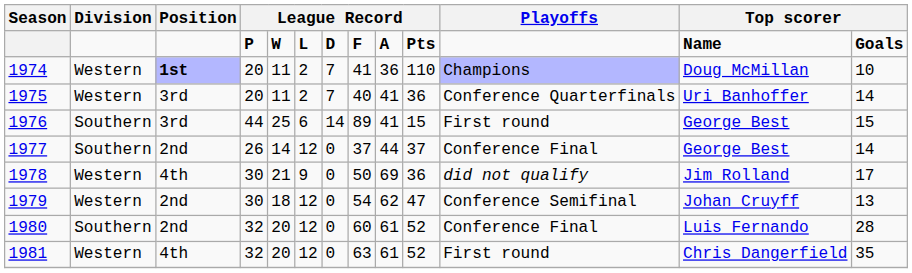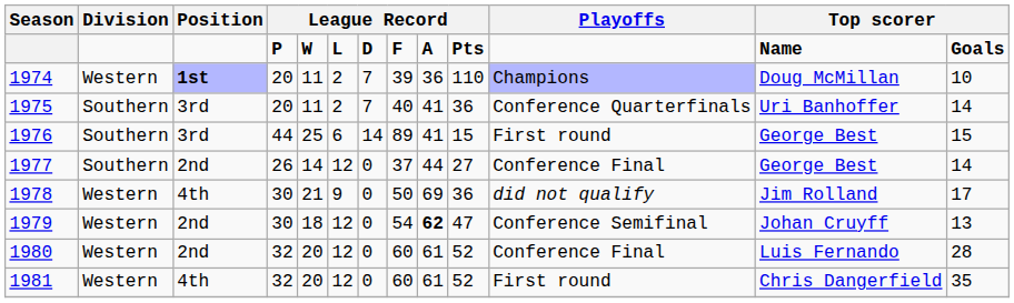 <table class="wikitable">
 <tr>
 <th>Season</th>
 <th>Division</th>
 <th>Position</th>
 <th colspan=7>League Record</th>
 <th><a href='#'>Playoffs</a></th>
 <th colspan=2>Top scorer</th>
 </tr>
 <tr>
 <th></th>
 <td></td>
 <td></td>
 <td><strong>P</strong></td>
 <td><strong>W</strong></td>
 <td><strong>L</strong></td>
 <td><strong>D</strong></td>
 <td><strong>F</strong></td>
 <td><strong>A</strong></td>
 <td><strong>Pts</strong></td>
 <td></td>
 <td><strong>Name</strong></td>
 <td><strong>Goals</strong></td>
 </tr>
 <tr>
 <td><a href='#'>1974</a></td>
 <td>Western</td>
 <td bgcolor="#B3B7FF"><strong>1st</strong></td>
 <td>20</td>
 <td>11</td>
 <td>2</td>
 <td>7</td>
-<td>41</td>
+<td>39</td>
 <td>36</td>
 <td>110</td>
 <td bgcolor="#B3B7FF">Champions</td>
 <td><a href='#'>Doug McMillan</a></td>
 <td>10</td>
 </tr>
 <tr>
 <td><a href='#'>1975</a></td>
-<td>Western</td>
+<td>Southern</td>
 <td>3rd</td>
 <td>20</td>
 <td>11</td>
 <td>2</td>
 <td>7</td>
 <td>40</td>
 <td>41</td>
 <td>36</td>
 <td>Conference Quarterfinals</td>
 <td><a href='#'>Uri Banhoffer</a></td>
 <td>14</td>
 </tr>
 <tr>
 <td><a href='#'>1976</a></td>
 <td>Southern</td>
 <td>3rd</td>
 <td>44</td>
 <td>25</td>
 <td>6</td>
 <td>14</td>
 <td>89</td>
 <td>41</td>
 <td>15</td>
 <td>First round</td>
 <td><a href='#'>George Best</a></td>
 <td>15</td>
 </tr>
 <tr>
 <td><a href='#'>1977</a></td>
 <td>Southern</td>
 <td>2nd</td>
 <td>26</td>
 <td>14</td>
 <td>12</td>
 <td>0</td>
 <td>37</td>
 <td>44</td>
-<td>37</td>
+<td>27</td>
 <td>Conference Final</td>
 <td><a href='#'>George Best</a></td>
 <td>14</td>
 </tr>
 <tr>
 <td><a href='#'>1978</a></td>
 <td>Western</td>
 <td>4th</td>
 <td>30</td>
 <td>21</td>
 <td>9</td>
 <td>0</td>
 <td>50</td>
 <td>69</td>
 <td>36</td>
 <td><em>did not qualify</em></td>
 <td><a href='#'>Jim Rolland</a></td>
 <td>17</td>
 </tr>
 <tr>
 <td><a href='#'>1979</a></td>
 <td>Western</td>
 <td>2nd</td>
 <td>30</td>
 <td>18</td>
 <td>12</td>
 <td>0</td>
 <td>54</td>
-<td>62</td>
+<td><strong>62</strong></td>
 <td>47</td>
 <td>Conference Semifinal</td>
 <td><a href='#'>Johan Cruyff</a></td>
 <td>13</td>
 </tr>
 <tr>
 <td><a href='#'>1980</a></td>
-<td>Southern</td>
+<td>Western</td>
 <td>2nd</td>
 <td>32</td>
 <td>20</td>
 <td>12</td>
 <td>0</td>
 <td>60</td>
 <td>61</td>
 <td>52</td>
 <td>Conference Final</td>
 <td><a href='#'>Luis Fernando</a></td>
 <td>28</td>
 </tr>
 <tr>
 <td><a href='#'>1981</a></td>
 <td>Western</td>
 <td>4th</td>
 <td>32</td>
 <td>20</td>
 <td>12</td>
 <td>0</td>
-<td>63</td>
+<td>60</td>
 <td>61</td>
 <td>52</td>
 <td>First round</td>
 <td><a href='#'>Chris Dangerfield</a></td>
 <td>35</td>
 </tr>
 <tr>
 </tr>
 </table>
